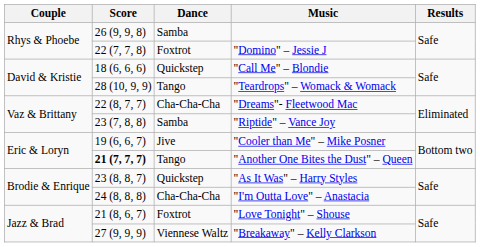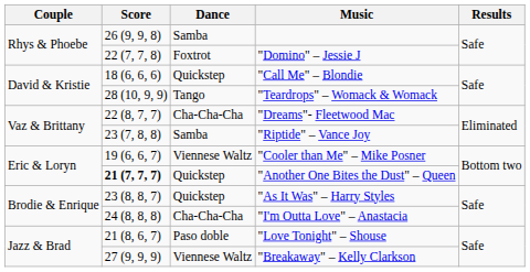 <table class="wikitable sortable">
 <tr>
 <th rowspan="1">Couple</th>
 <th colspan="1">Score</th>
 <th rowspan="1">Dance</th>
 <th rowspan="1">Music</th>
 <th rowspan="1">Results</th>
 </tr>
 <tr>
 <td rowspan=2>Rhys & Phoebe</td>
 <td>26 (9, 9, 8)</td>
 <td>Samba</td>
 <td></td>
 <td rowspan=2>Safe</td>
 </tr>
 <tr>
 <td>22 (7, 7, 8)</td>
 <td>Foxtrot</td>
 <td>"<a href='#'>Domino</a>" – <a href='#'>Jessie J</a></td>
 </tr>
 <tr>
 <td rowspan=2>David & Kristie</td>
 <td>18 (6, 6, 6)</td>
 <td>Quickstep</td>
 <td>"<a href='#'>Call Me</a>" – <a href='#'>Blondie</a></td>
 <td rowspan=2>Safe</td>
 </tr>
 <tr>
 <td>28 (10, 9, 9)</td>
 <td>Tango</td>
 <td>"<a href='#'>Teardrops</a>" – <a href='#'>Womack & Womack</a></td>
 </tr>
 <tr>
 <td rowspan=2>Vaz & Brittany</td>
 <td>22 (8, 7, 7)</td>
 <td>Cha-Cha-Cha</td>
 <td>"<a href='#'>Dreams</a>"- <a href='#'>Fleetwood Mac</a></td>
 <td rowspan=2>Eliminated</td>
 </tr>
 <tr>
 <td>23 (7, 8, 8)</td>
 <td>Samba</td>
 <td>"<a href='#'>Riptide</a>" – <a href='#'>Vance Joy</a></td>
 </tr>
 <tr>
 <td rowspan=2>Eric & Loryn</td>
 <td>19 (6, 6, 7)</td>
-<td>Jive</td>
+<td>Viennese Waltz</td>
 <td>"<a href='#'>Cooler than Me</a>" – <a href='#'>Mike Posner</a></td>
 <td rowspan=2>Bottom two</td>
 </tr>
 <tr>
 <td><strong>21 (7, 7, 7)</strong></td>
-<td>Tango</td>
+<td>Quickstep</td>
 <td>"<a href='#'>Another One Bites the Dust</a>" – <a href='#'>Queen</a></td>
 </tr>
 <tr>
 <td rowspan=2>Brodie & Enrique</td>
 <td>23 (8, 8, 7)</td>
 <td>Quickstep</td>
 <td>"<a href='#'>As It Was</a>" – <a href='#'>Harry Styles</a></td>
 <td rowspan=2>Safe</td>
 </tr>
 <tr>
 <td>24 (8, 8, 8)</td>
 <td>Cha-Cha-Cha</td>
 <td>"<a href='#'>I'm Outta Love</a>" – <a href='#'>Anastacia</a></td>
 </tr>
 <tr>
 <td rowspan=2>Jazz & Brad</td>
 <td>21 (8, 6, 7)</td>
-<td>Foxtrot</td>
+<td>Paso doble</td>
 <td>"<a href='#'>Love Tonight</a>" – <a href='#'>Shouse</a></td>
 <td rowspan=2>Safe</td>
 </tr>
 <tr>
 <td>27 (9, 9, 9)</td>
 <td>Viennese Waltz</td>
 <td>"<a href='#'>Breakaway</a>" – <a href='#'>Kelly Clarkson</a></td>
 </tr>
 </table>
